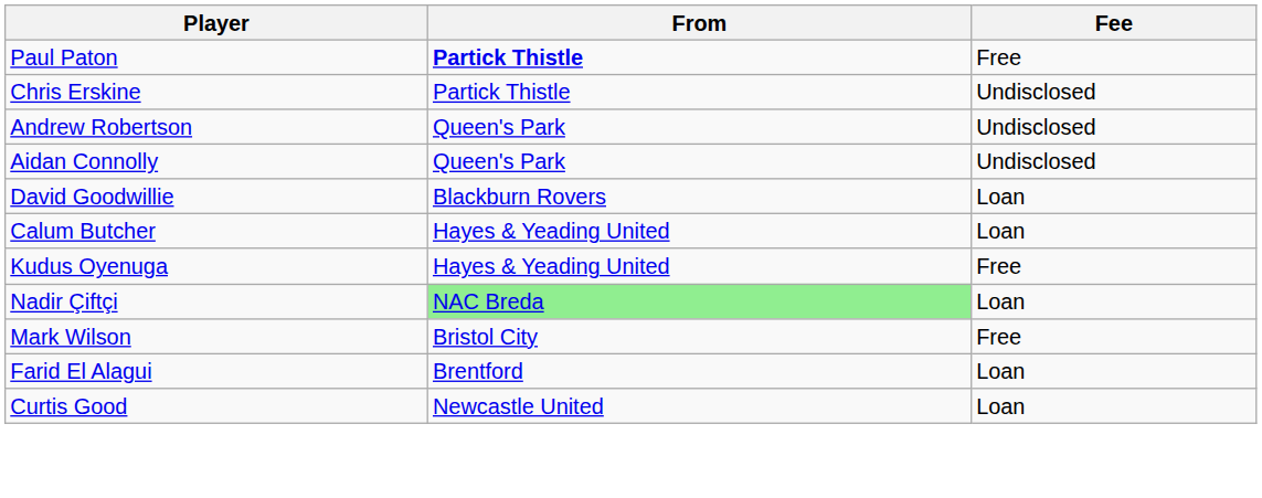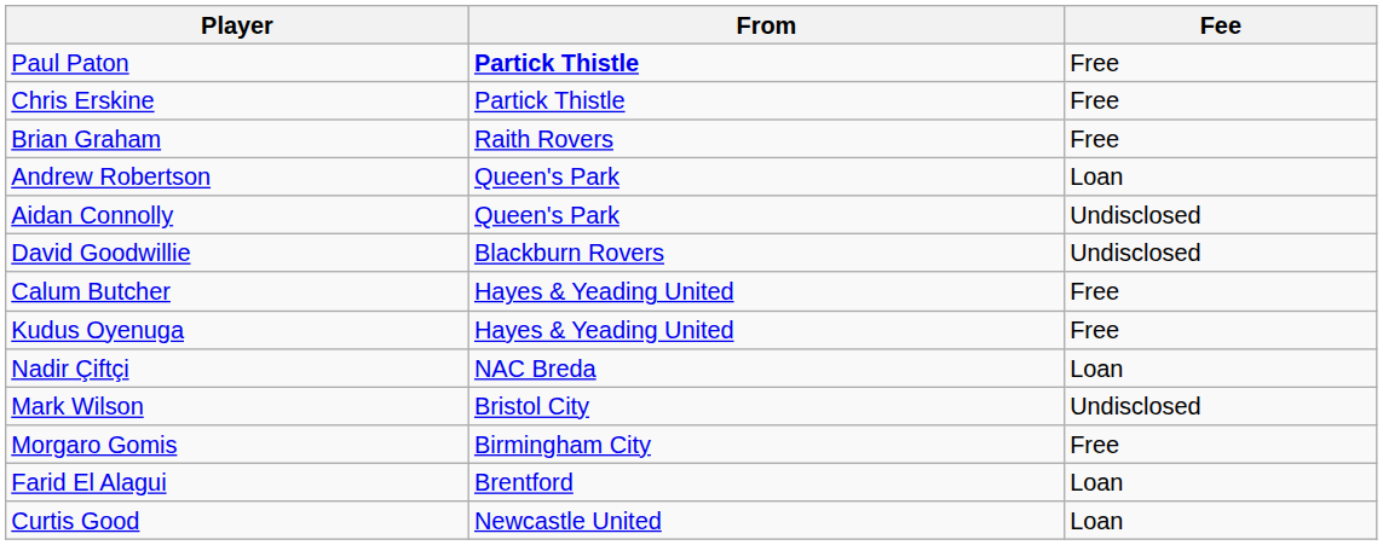 <table class="wikitable" style="text-align:center; font-size:95%;width:98%; text-align:left">
 <tr>
 <th>Player</th>
 <th>From</th>
 <th>Fee</th>
 </tr>
 <tr>
 <td> <a href='#'>Paul Paton</a></td>
 <td><strong> <a href='#'>Partick Thistle</a></strong></td>
 <td>Free</td>
 </tr>
 <tr>
 <td> <a href='#'>Chris Erskine</a></td>
 <td> <a href='#'>Partick Thistle</a></td>
-<td>Undisclosed</td>
+<td>Free</td>
+</tr>
+<tr>
+<td> <a href='#'>Brian Graham</a></td>
+<td> <a href='#'>Raith Rovers</a></td>
+<td>Free</td>
 </tr>
 <tr>
 <td> <a href='#'>Andrew Robertson</a></td>
 <td> <a href='#'>Queen's Park</a></td>
-<td>Undisclosed</td>
+<td>Loan</td>
 </tr>
 <tr |>
 <td> <a href='#'>Aidan Connolly</a></td>
 <td> <a href='#'>Queen's Park</a></td>
 <td>Undisclosed</td>
 </tr>
 <tr>
 <td> <a href='#'>David Goodwillie</a></td>
 <td> <a href='#'>Blackburn Rovers</a></td>
-<td>Loan</td>
+<td>Undisclosed</td>
 </tr>
 <tr>
 <td> <a href='#'>Calum Butcher</a></td>
 <td> <a href='#'>Hayes & Yeading United</a></td>
-<td>Loan</td>
+<td>Free</td>
 </tr>
 <tr>
 <td> <a href='#'>Kudus Oyenuga</a></td>
 <td> <a href='#'>Hayes & Yeading United</a></td>
 <td>Free</td>
 </tr>
 <tr>
 <td> <a href='#'>Nadir Çiftçi</a></td>
-<td style="background: lightgreen;"> <a href='#'>NAC Breda</a></td>
+<td> <a href='#'>NAC Breda</a></td>
 <td>Loan</td>
 </tr>
 <tr>
 <td> <a href='#'>Mark Wilson</a></td>
 <td> <a href='#'>Bristol City</a></td>
+<td>Undisclosed</td>
+</tr>
+<tr>
+<td> <a href='#'>Morgaro Gomis</a></td>
+<td> <a href='#'>Birmingham City</a></td>
 <td>Free</td>
 </tr>
 <tr>
 <td> <a href='#'>Farid El Alagui</a></td>
 <td> <a href='#'>Brentford</a></td>
 <td>Loan</td>
 </tr>
 <tr>
 <td> <a href='#'>Curtis Good</a></td>
 <td> <a href='#'>Newcastle United</a></td>
 <td>Loan</td>
 </tr>
 </table>
